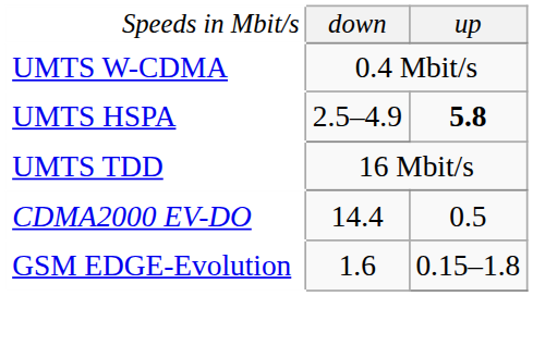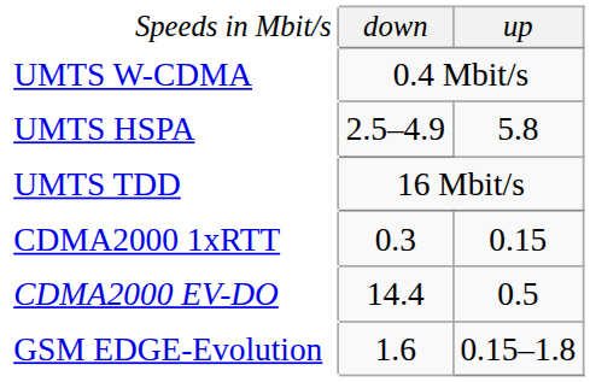 <table class="wikitable" style="float:left; margin-top:5px; margin-right:15px; line-height:1.2em;">
 <tr style="font-style:italic; padding-top:1px; padding-bottom:1px; line-height:0.9em; font-size:90%;">
 <td style="font-weight:normal; border:solid 1px white; border-right:inherit; background:white; text-align:right;">Speeds in Mbit/s</td>
 <th style="font-weight:normal; border-bottom:solid 1px #888888;">down</th>
 <th style="font-weight:normal; border-bottom:solid 1px #888888;">up</th>
 </tr>
 <tr>
 <td style="border:solid 1px white; border-right:inherit; background:white;"> <a href='#'>UMTS W-CDMA</a></td>
 <td colspan="2" style="text-align:center;">0.4 Mbit/s</td>
 </tr>
 <tr>
 <td style="border:solid 1px white; border-right:inherit; background:white;"> <a href='#'>UMTS HSPA</a></td>
 <td style="border-bottom:solid 1px #888888;">2.5–4.9</td>
-<td align=center><strong>5.8</strong></td>
+<td align=center>5.8</td>
 </tr>
 <tr>
 <td style="border:solid 1px white; border-right:inherit; background:white;"> <a href='#'>UMTS TDD</a></td>
 <td colspan="2" style="text-align:center; border-bottom:solid 1px #888888;">16 Mbit/s</td>
+</tr>
+<tr>
+<td style="border:solid 1px white; border-right:inherit; background:white;"> <a href='#'>CDMA2000 1xRTT</a></td>
+<td align=center>0.3</td>
+<td align=center>0.15</td>
 </tr>
 <tr>
 <td style="border:solid 1px white; border-right:inherit; background:white;"> <em><a href='#'>CDMA2000 EV-DO</a></em></td>
 <td align=center>14.4</td>
 <td align=center>0.5</td>
 </tr>
 <tr>
 <td style="border:solid 1px white; border-right:inherit; background:white;"> <a href='#'>GSM EDGE-Evolution</a> </td>
 <td align=center>1.6</td>
 <td style="border-bottom:solid 1px #888888;">0.15–1.8</td>
 </tr>
 </table>
